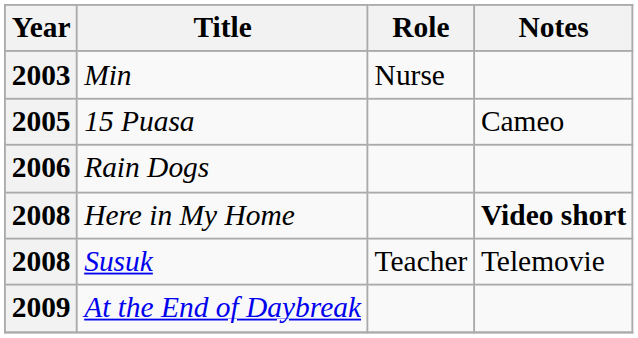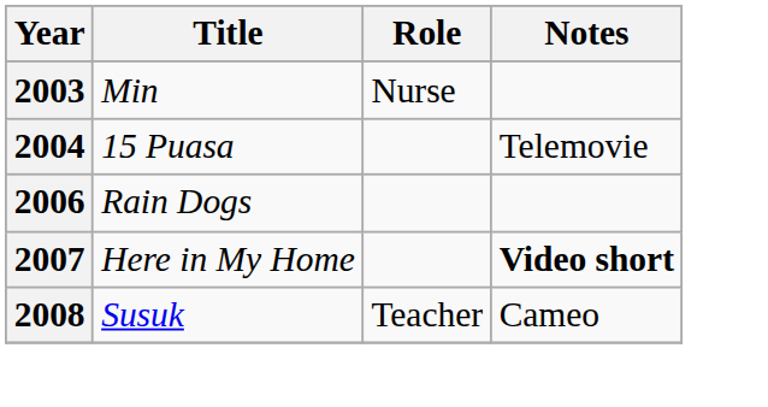 <table class="wikitable">
 <tr>
 <th>Year</th>
 <th>Title</th>
 <th>Role</th>
 <th>Notes</th>
 </tr>
 <tr>
 <th>2003</th>
 <td><em>Min</em></td>
 <td>Nurse</td>
 <td></td>
 </tr>
 <tr>
-<th>2005</th>
+<th>2004</th>
 <td><em>15 Puasa</em></td>
 <td></td>
-<td>Cameo</td>
+<td>Telemovie</td>
 </tr>
 <tr>
 <th>2006</th>
 <td><em>Rain Dogs</em></td>
 <td></td>
 <td></td>
 </tr>
 <tr>
-<th>2008</th>
+<th>2007</th>
 <td><em>Here in My Home</em></td>
 <td></td>
 <td><strong>Video short</strong></td>
 </tr>
 <tr>
 <th>2008</th>
 <td><em><a href='#'>Susuk</a></em></td>
 <td>Teacher</td>
-<td>Telemovie</td>
-</tr>
-<tr>
-<th>2009</th>
-<td><em><a href='#'>At the End of Daybreak</a></em></td>
-<td></td>
-<td></td>
+<td>Cameo</td>
 </tr>
 <tr>
 </tr>
 </table>
